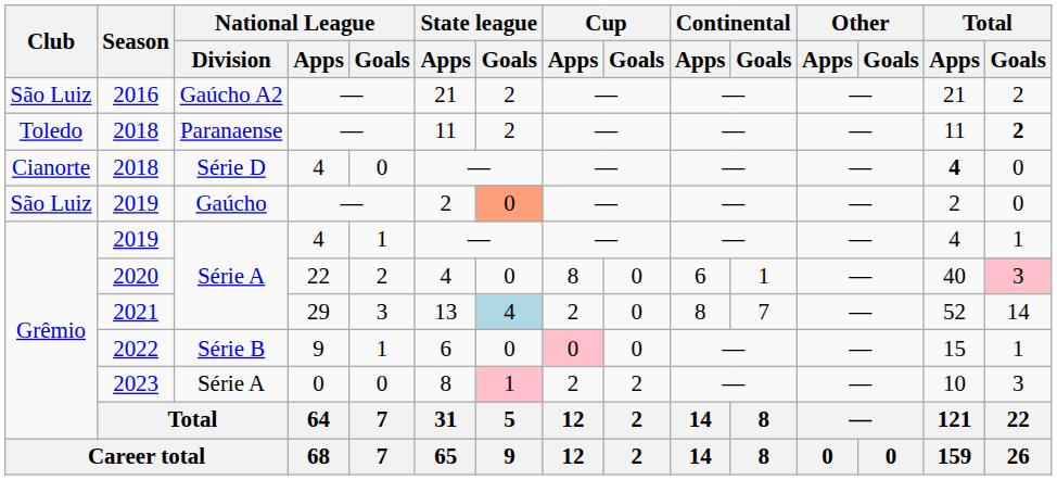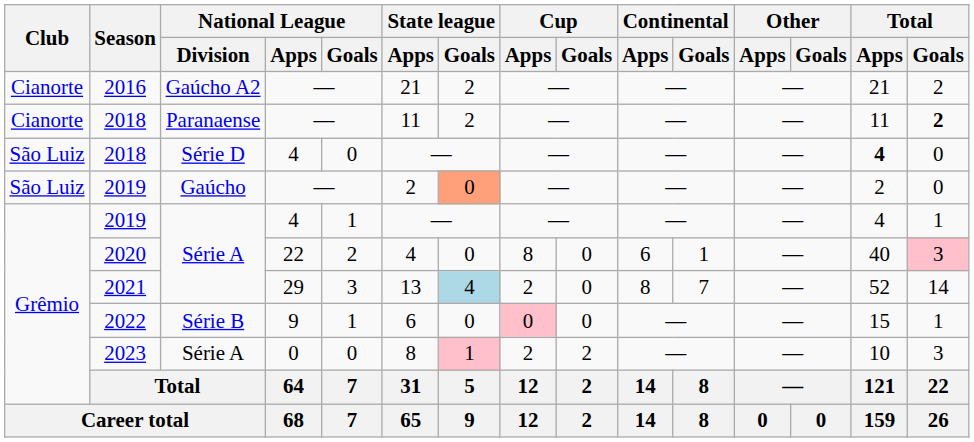 <table class="wikitable" style="text-align: center;">
 <tr>
 <th rowspan="2">Club</th>
 <th rowspan="2">Season</th>
 <th colspan="3">National League</th>
 <th colspan="2">State league</th>
 <th colspan="2">Cup</th>
 <th colspan="2">Continental</th>
 <th colspan="2">Other</th>
 <th colspan="2">Total</th>
 </tr>
 <tr>
 <th>Division</th>
 <th>Apps</th>
 <th>Goals</th>
 <th>Apps</th>
 <th>Goals</th>
 <th>Apps</th>
 <th>Goals</th>
 <th>Apps</th>
 <th>Goals</th>
 <th>Apps</th>
 <th>Goals</th>
 <th>Apps</th>
 <th>Goals</th>
 </tr>
 <tr>
-<td><a href='#'>São Luiz</a></td>
+<td><a href='#'>Cianorte</a></td>
 <td><a href='#'>2016</a></td>
 <td><a href='#'>Gaúcho A2</a></td>
 <td colspan="2">—</td>
 <td>21</td>
 <td>2</td>
 <td colspan="2">—</td>
 <td colspan="2">—</td>
 <td colspan="2">—</td>
 <td>21</td>
 <td>2</td>
 </tr>
 <tr>
-<td><a href='#'>Toledo</a></td>
+<td><a href='#'>Cianorte</a></td>
 <td><a href='#'>2018</a></td>
 <td><a href='#'>Paranaense</a></td>
 <td colspan="2">—</td>
 <td>11</td>
 <td>2</td>
 <td colspan="2">—</td>
 <td colspan="2">—</td>
 <td colspan="2">—</td>
 <td>11</td>
 <td><strong>2</strong></td>
 </tr>
 <tr>
-<td><a href='#'>Cianorte</a></td>
+<td><a href='#'>São Luiz</a></td>
 <td><a href='#'>2018</a></td>
 <td><a href='#'>Série D</a></td>
 <td>4</td>
 <td>0</td>
 <td colspan="2">—</td>
 <td colspan="2">—</td>
 <td colspan="2">—</td>
 <td colspan="2">—</td>
 <td><strong>4</strong></td>
 <td>0</td>
 </tr>
 <tr>
 <td><a href='#'>São Luiz</a></td>
 <td><a href='#'>2019</a></td>
 <td><a href='#'>Gaúcho</a></td>
 <td colspan="2">—</td>
 <td>2</td>
 <td style="background: lightsalmon;">0</td>
 <td colspan="2">—</td>
 <td colspan="2">—</td>
 <td colspan="2">—</td>
 <td>2</td>
 <td>0</td>
 </tr>
 <tr>
 <td rowspan="6"><a href='#'>Grêmio</a></td>
 <td><a href='#'>2019</a></td>
 <td rowspan="3"><a href='#'>Série A</a></td>
 <td>4</td>
 <td>1</td>
 <td colspan="2">—</td>
 <td colspan="2">—</td>
 <td colspan="2">—</td>
 <td colspan="2">—</td>
 <td>4</td>
 <td>1</td>
 </tr>
 <tr>
 <td><a href='#'>2020</a></td>
 <td>22</td>
 <td>2</td>
 <td>4</td>
 <td>0</td>
 <td>8</td>
 <td>0</td>
 <td>6</td>
 <td>1</td>
 <td colspan="2">—</td>
 <td>40</td>
 <td style="background: pink;">3</td>
 </tr>
 <tr>
 <td><a href='#'>2021</a></td>
 <td>29</td>
 <td>3</td>
 <td>13</td>
 <td style="background: lightblue;">4</td>
 <td>2</td>
 <td>0</td>
 <td>8</td>
 <td>7</td>
 <td colspan="2">—</td>
 <td>52</td>
 <td>14</td>
 </tr>
 <tr>
 <td><a href='#'>2022</a></td>
 <td><a href='#'>Série B</a></td>
 <td>9</td>
 <td>1</td>
 <td>6</td>
 <td>0</td>
 <td style="background: pink;">0</td>
 <td>0</td>
 <td colspan="2">—</td>
 <td colspan="2">—</td>
 <td>15</td>
 <td>1</td>
 </tr>
 <tr>
 <td><a href='#'>2023</a></td>
 <td>Série A</td>
 <td>0</td>
 <td>0</td>
 <td>8</td>
 <td style="background: pink;">1</td>
 <td>2</td>
 <td>2</td>
 <td colspan="2">—</td>
 <td colspan="2">—</td>
 <td>10</td>
 <td>3</td>
 </tr>
 <tr>
 <th colspan="2">Total</th>
 <th>64</th>
 <th>7</th>
 <th>31</th>
 <th>5</th>
 <th>12</th>
 <th>2</th>
 <th>14</th>
 <th>8</th>
 <th colspan="2">—</th>
 <th>121</th>
 <th>22</th>
 </tr>
 <tr>
 <th colspan="3">Career total</th>
 <th>68</th>
 <th>7</th>
 <th>65</th>
 <th>9</th>
 <th>12</th>
 <th>2</th>
 <th>14</th>
 <th>8</th>
 <th>0</th>
 <th>0</th>
 <th>159</th>
 <th>26</th>
 </tr>
 </table>
